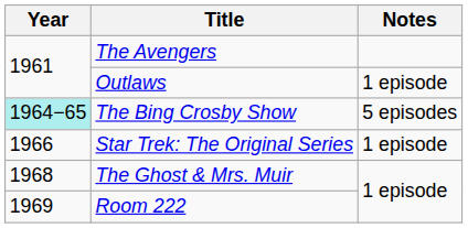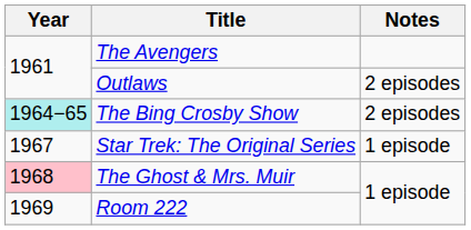 <table class="wikitable">
 <tr>
 <th>Year</th>
 <th>Title</th>
 <th>Notes</th>
 </tr>
 <tr>
 <td rowspan=2>1961</td>
 <td><em><a href='#'>The Avengers</a></em></td>
 <td></td>
 </tr>
 <tr>
 <td><em><a href='#'>Outlaws</a></em></td>
-<td>1 episode</td>
+<td>2 episodes</td>
 </tr>
 <tr>
 <td style="background: paleturquoise;">1964−65</td>
 <td><em><a href='#'>The Bing Crosby Show</a></em></td>
-<td>5 episodes</td>
+<td>2 episodes</td>
 </tr>
 <tr>
-<td>1966</td>
+<td>1967</td>
 <td><em><a href='#'>Star Trek: The Original Series</a></em></td>
 <td>1 episode</td>
 </tr>
 <tr>
-<td>1968</td>
+<td style="background: pink;">1968</td>
 <td><em><a href='#'>The Ghost & Mrs. Muir</a></em></td>
 <td rowspan=2>1 episode</td>
 </tr>
 <tr>
 <td>1969</td>
 <td><em><a href='#'>Room 222</a></em></td>
 </tr>
 </table>
